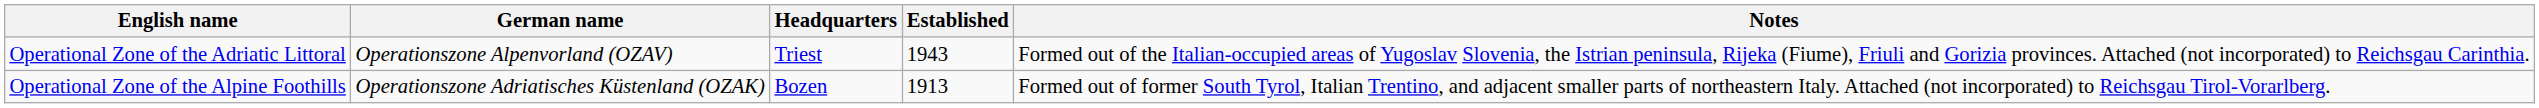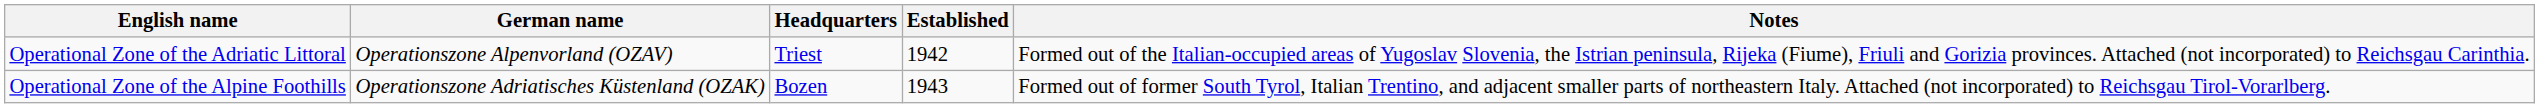 <table class="wikitable">
 <tr>
 <th>English name</th>
 <th>German name</th>
 <th>Headquarters</th>
 <th>Established</th>
 <th>Notes</th>
 </tr>
 <tr>
 <td><a href='#'>Operational Zone of the Adriatic Littoral</a></td>
 <td><em>Operationszone Alpenvorland (OZAV)</em></td>
 <td><a href='#'>Triest</a></td>
-<td>1943</td>
+<td>1942</td>
 <td>Formed out of the <a href='#'>Italian-occupied areas</a> of <a href='#'>Yugoslav</a> <a href='#'>Slovenia</a>, the <a href='#'>Istrian peninsula</a>, <a href='#'>Rijeka</a> (Fiume), <a href='#'>Friuli</a> and <a href='#'>Gorizia</a> provinces. Attached (not incorporated) to <a href='#'>Reichsgau Carinthia</a>.</td>
 </tr>
 <tr>
 <td><a href='#'>Operational Zone of the Alpine Foothills</a></td>
 <td><em>Operationszone Adriatisches Küstenland (OZAK)</em></td>
 <td><a href='#'>Bozen</a></td>
-<td>1913</td>
+<td>1943</td>
 <td>Formed out of former <a href='#'>South Tyrol</a>, Italian <a href='#'>Trentino</a>, and adjacent smaller parts of northeastern Italy. Attached (not incorporated) to <a href='#'>Reichsgau Tirol-Vorarlberg</a>.</td>
 </tr>
 </table>
